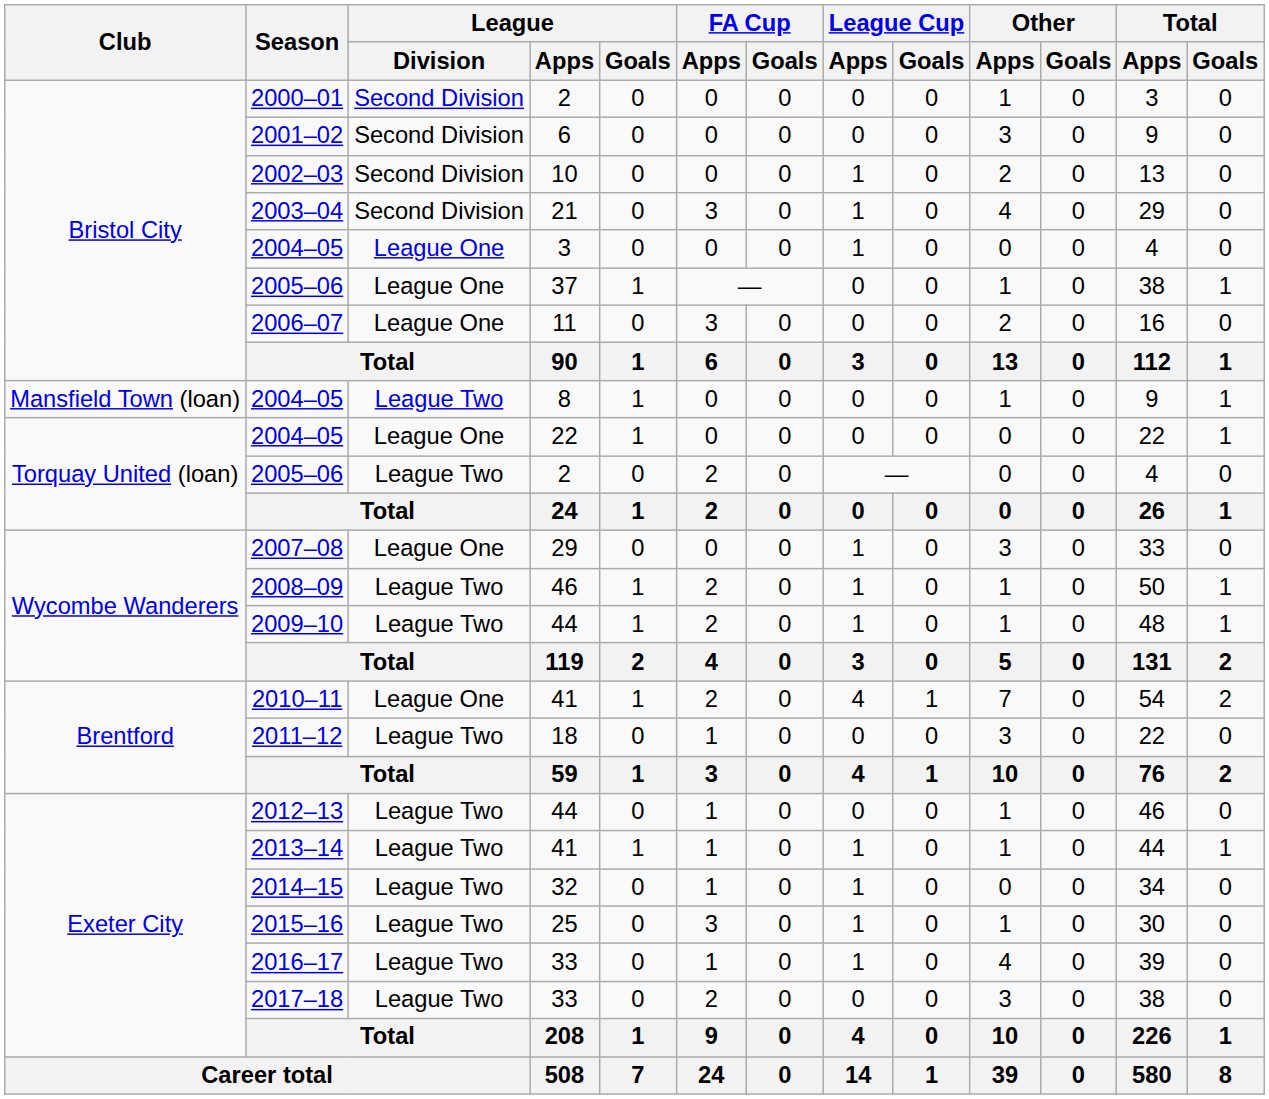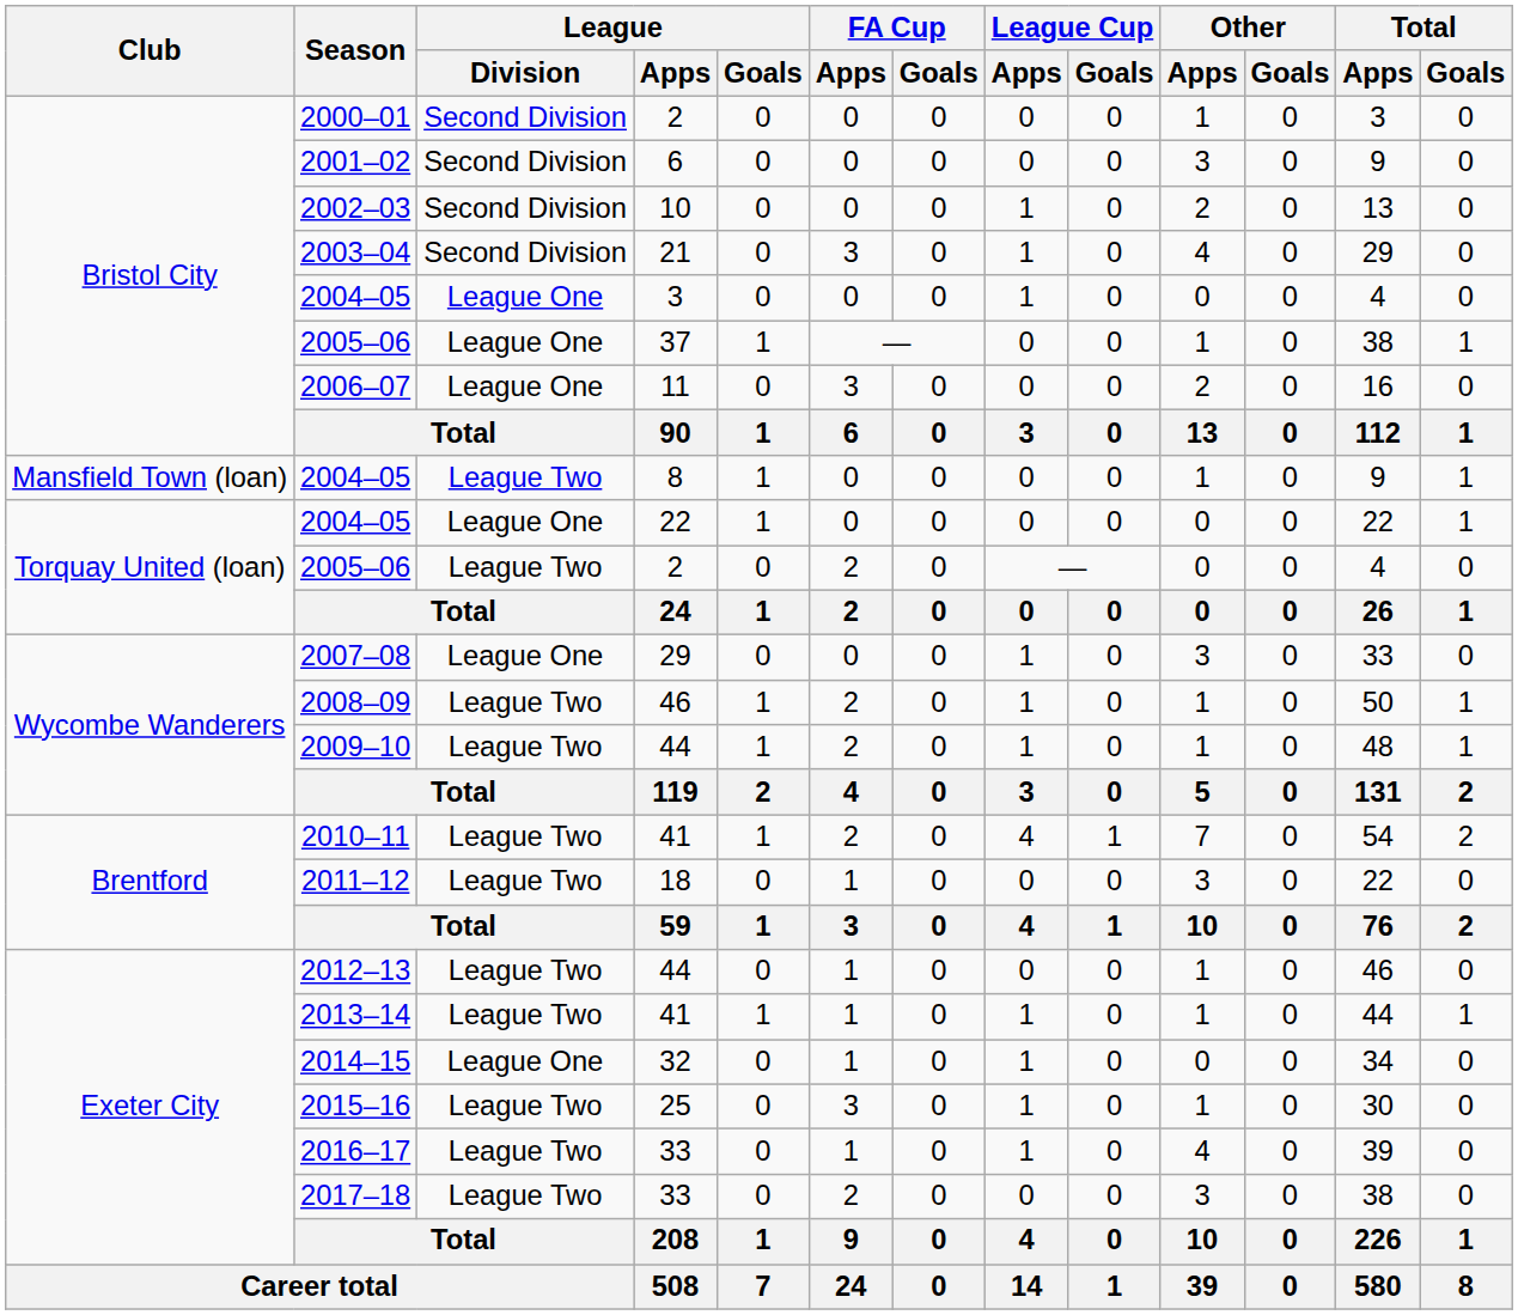 <table class=wikitable style="text-align: center;">
 <tr>
 <th rowspan=2>Club</th>
 <th rowspan=2>Season</th>
 <th colspan=3>League</th>
 <th colspan=2><a href='#'>FA Cup</a></th>
 <th colspan=2><a href='#'>League Cup</a></th>
 <th colspan=2>Other</th>
 <th colspan=2>Total</th>
 </tr>
 <tr>
 <th>Division</th>
 <th>Apps</th>
 <th>Goals</th>
 <th>Apps</th>
 <th>Goals</th>
 <th>Apps</th>
 <th>Goals</th>
 <th>Apps</th>
 <th>Goals</th>
 <th>Apps</th>
 <th>Goals</th>
 </tr>
 <tr>
 <td rowspan="8"><a href='#'>Bristol City</a></td>
 <td><a href='#'>2000–01</a></td>
 <td><a href='#'>Second Division</a></td>
 <td>2</td>
 <td>0</td>
 <td>0</td>
 <td>0</td>
 <td>0</td>
 <td>0</td>
 <td>1</td>
 <td>0</td>
 <td>3</td>
 <td>0</td>
 </tr>
 <tr>
 <td><a href='#'>2001–02</a></td>
 <td>Second Division</td>
 <td>6</td>
 <td>0</td>
 <td>0</td>
 <td>0</td>
 <td>0</td>
 <td>0</td>
 <td>3</td>
 <td>0</td>
 <td>9</td>
 <td>0</td>
 </tr>
 <tr>
 <td><a href='#'>2002–03</a></td>
 <td>Second Division</td>
 <td>10</td>
 <td>0</td>
 <td>0</td>
 <td>0</td>
 <td>1</td>
 <td>0</td>
 <td>2</td>
 <td>0</td>
 <td>13</td>
 <td>0</td>
 </tr>
 <tr>
 <td><a href='#'>2003–04</a></td>
 <td>Second Division</td>
 <td>21</td>
 <td>0</td>
 <td>3</td>
 <td>0</td>
 <td>1</td>
 <td>0</td>
 <td>4</td>
 <td>0</td>
 <td>29</td>
 <td>0</td>
 </tr>
 <tr>
 <td><a href='#'>2004–05</a></td>
 <td><a href='#'>League One</a></td>
 <td>3</td>
 <td>0</td>
 <td>0</td>
 <td>0</td>
 <td>1</td>
 <td>0</td>
 <td>0</td>
 <td>0</td>
 <td>4</td>
 <td>0</td>
 </tr>
 <tr>
 <td><a href='#'>2005–06</a></td>
 <td>League One</td>
 <td>37</td>
 <td>1</td>
 <td colspan="2">—</td>
 <td>0</td>
 <td>0</td>
 <td>1</td>
 <td>0</td>
 <td>38</td>
 <td>1</td>
 </tr>
 <tr>
 <td><a href='#'>2006–07</a></td>
 <td>League One</td>
 <td>11</td>
 <td>0</td>
 <td>3</td>
 <td>0</td>
 <td>0</td>
 <td>0</td>
 <td>2</td>
 <td>0</td>
 <td>16</td>
 <td>0</td>
 </tr>
 <tr>
 <th colspan="2">Total</th>
 <th>90</th>
 <th>1</th>
 <th>6</th>
 <th>0</th>
 <th>3</th>
 <th>0</th>
 <th>13</th>
 <th>0</th>
 <th>112</th>
 <th>1</th>
 </tr>
 <tr>
 <td><a href='#'>Mansfield Town</a> (loan)</td>
 <td><a href='#'>2004–05</a></td>
 <td><a href='#'>League Two</a></td>
 <td>8</td>
 <td>1</td>
 <td>0</td>
 <td>0</td>
 <td>0</td>
 <td>0</td>
 <td>1</td>
 <td>0</td>
 <td>9</td>
 <td>1</td>
 </tr>
 <tr>
 <td rowspan="3"><a href='#'>Torquay United</a> (loan)</td>
 <td><a href='#'>2004–05</a></td>
 <td>League One</td>
 <td>22</td>
 <td>1</td>
 <td>0</td>
 <td>0</td>
 <td>0</td>
 <td>0</td>
 <td>0</td>
 <td>0</td>
 <td>22</td>
 <td>1</td>
 </tr>
 <tr>
 <td><a href='#'>2005–06</a></td>
 <td>League Two</td>
 <td>2</td>
 <td>0</td>
 <td>2</td>
 <td>0</td>
 <td colspan="2">—</td>
 <td>0</td>
 <td>0</td>
 <td>4</td>
 <td>0</td>
 </tr>
 <tr>
 <th colspan="2">Total</th>
 <th>24</th>
 <th>1</th>
 <th>2</th>
 <th>0</th>
 <th>0</th>
 <th>0</th>
 <th>0</th>
 <th>0</th>
 <th>26</th>
 <th>1</th>
 </tr>
 <tr>
 <td rowspan="4"><a href='#'>Wycombe Wanderers</a></td>
 <td><a href='#'>2007–08</a></td>
 <td>League One</td>
 <td>29</td>
 <td>0</td>
 <td>0</td>
 <td>0</td>
 <td>1</td>
 <td>0</td>
 <td>3</td>
 <td>0</td>
 <td>33</td>
 <td>0</td>
 </tr>
 <tr>
 <td><a href='#'>2008–09</a></td>
 <td>League Two</td>
 <td>46</td>
 <td>1</td>
 <td>2</td>
 <td>0</td>
 <td>1</td>
 <td>0</td>
 <td>1</td>
 <td>0</td>
 <td>50</td>
 <td>1</td>
 </tr>
 <tr>
 <td><a href='#'>2009–10</a></td>
 <td>League Two</td>
 <td>44</td>
 <td>1</td>
 <td>2</td>
 <td>0</td>
 <td>1</td>
 <td>0</td>
 <td>1</td>
 <td>0</td>
 <td>48</td>
 <td>1</td>
 </tr>
 <tr>
 <th colspan="2">Total</th>
 <th>119</th>
 <th>2</th>
 <th>4</th>
 <th>0</th>
 <th>3</th>
 <th>0</th>
 <th>5</th>
 <th>0</th>
 <th>131</th>
 <th>2</th>
 </tr>
 <tr>
 <td rowspan="3"><a href='#'>Brentford</a></td>
 <td><a href='#'>2010–11</a></td>
-<td>League One</td>
+<td>League Two</td>
 <td>41</td>
 <td>1</td>
 <td>2</td>
 <td>0</td>
 <td>4</td>
 <td>1</td>
 <td>7</td>
 <td>0</td>
 <td>54</td>
 <td>2</td>
 </tr>
 <tr>
 <td><a href='#'>2011–12</a></td>
 <td>League Two</td>
 <td>18</td>
 <td>0</td>
 <td>1</td>
 <td>0</td>
 <td>0</td>
 <td>0</td>
 <td>3</td>
 <td>0</td>
 <td>22</td>
 <td>0</td>
 </tr>
 <tr>
 <th colspan="2">Total</th>
 <th>59</th>
 <th>1</th>
 <th>3</th>
 <th>0</th>
 <th>4</th>
 <th>1</th>
 <th>10</th>
 <th>0</th>
 <th>76</th>
 <th>2</th>
 </tr>
 <tr>
 <td rowspan="7"><a href='#'>Exeter City</a></td>
 <td><a href='#'>2012–13</a></td>
 <td>League Two</td>
 <td>44</td>
 <td>0</td>
 <td>1</td>
 <td>0</td>
 <td>0</td>
 <td>0</td>
 <td>1</td>
 <td>0</td>
 <td>46</td>
 <td>0</td>
 </tr>
 <tr>
 <td><a href='#'>2013–14</a></td>
 <td>League Two</td>
 <td>41</td>
 <td>1</td>
 <td>1</td>
 <td>0</td>
 <td>1</td>
 <td>0</td>
 <td>1</td>
 <td>0</td>
 <td>44</td>
 <td>1</td>
 </tr>
 <tr>
 <td><a href='#'>2014–15</a></td>
-<td>League Two</td>
+<td>League One</td>
 <td>32</td>
 <td>0</td>
 <td>1</td>
 <td>0</td>
 <td>1</td>
 <td>0</td>
 <td>0</td>
 <td>0</td>
 <td>34</td>
 <td>0</td>
 </tr>
 <tr>
 <td><a href='#'>2015–16</a></td>
 <td>League Two</td>
 <td>25</td>
 <td>0</td>
 <td>3</td>
 <td>0</td>
 <td>1</td>
 <td>0</td>
 <td>1</td>
 <td>0</td>
 <td>30</td>
 <td>0</td>
 </tr>
 <tr>
 <td><a href='#'>2016–17</a></td>
 <td>League Two</td>
 <td>33</td>
 <td>0</td>
 <td>1</td>
 <td>0</td>
 <td>1</td>
 <td>0</td>
 <td>4</td>
 <td>0</td>
 <td>39</td>
 <td>0</td>
 </tr>
 <tr>
 <td><a href='#'>2017–18</a></td>
 <td>League Two</td>
 <td>33</td>
 <td>0</td>
 <td>2</td>
 <td>0</td>
 <td>0</td>
 <td>0</td>
 <td>3</td>
 <td>0</td>
 <td>38</td>
 <td>0</td>
 </tr>
 <tr>
 <th colspan="2">Total</th>
 <th>208</th>
 <th>1</th>
 <th>9</th>
 <th>0</th>
 <th>4</th>
 <th>0</th>
 <th>10</th>
 <th>0</th>
 <th>226</th>
 <th>1</th>
 </tr>
 <tr>
 <th colspan="3">Career total</th>
 <th>508</th>
 <th>7</th>
 <th>24</th>
 <th>0</th>
 <th>14</th>
 <th>1</th>
 <th>39</th>
 <th>0</th>
 <th>580</th>
 <th>8</th>
 </tr>
 </table>
